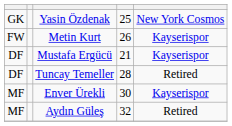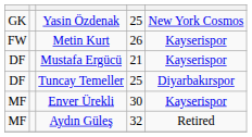 <table class="wikitable sortable" style="text-align: center">
 <tr>
 <th></th>
 <th></th>
 <th></th>
 <th></th>
 <th></th>
 </tr>
 <tr>
 <td>GK</td>
 <td></td>
 <td><a href='#'>Yasin Özdenak</a></td>
 <td>25</td>
 <td><a href='#'>New York Cosmos</a></td>
 </tr>
 <tr>
 <td>FW</td>
 <td></td>
 <td><a href='#'>Metin Kurt</a></td>
 <td>26</td>
 <td><a href='#'>Kayserispor</a></td>
 </tr>
 <tr>
 <td>DF</td>
 <td></td>
 <td><a href='#'>Mustafa Ergücü</a></td>
 <td>21</td>
 <td><a href='#'>Kayserispor</a></td>
 </tr>
 <tr>
 <td>DF</td>
 <td></td>
 <td><a href='#'>Tuncay Temeller</a></td>
-<td>28</td>
-<td>Retired</td>
+<td>25</td>
+<td><a href='#'>Diyarbakırspor</a></td>
 </tr>
 <tr>
 <td>MF</td>
 <td></td>
 <td><a href='#'>Enver Ürekli</a></td>
 <td>30</td>
 <td><a href='#'>Kayserispor</a></td>
 </tr>
 <tr>
 <td>MF</td>
 <td></td>
 <td><a href='#'>Aydın Güleş</a></td>
 <td>32</td>
 <td>Retired</td>
 </tr>
 <tr>
 </tr>
 </table>
